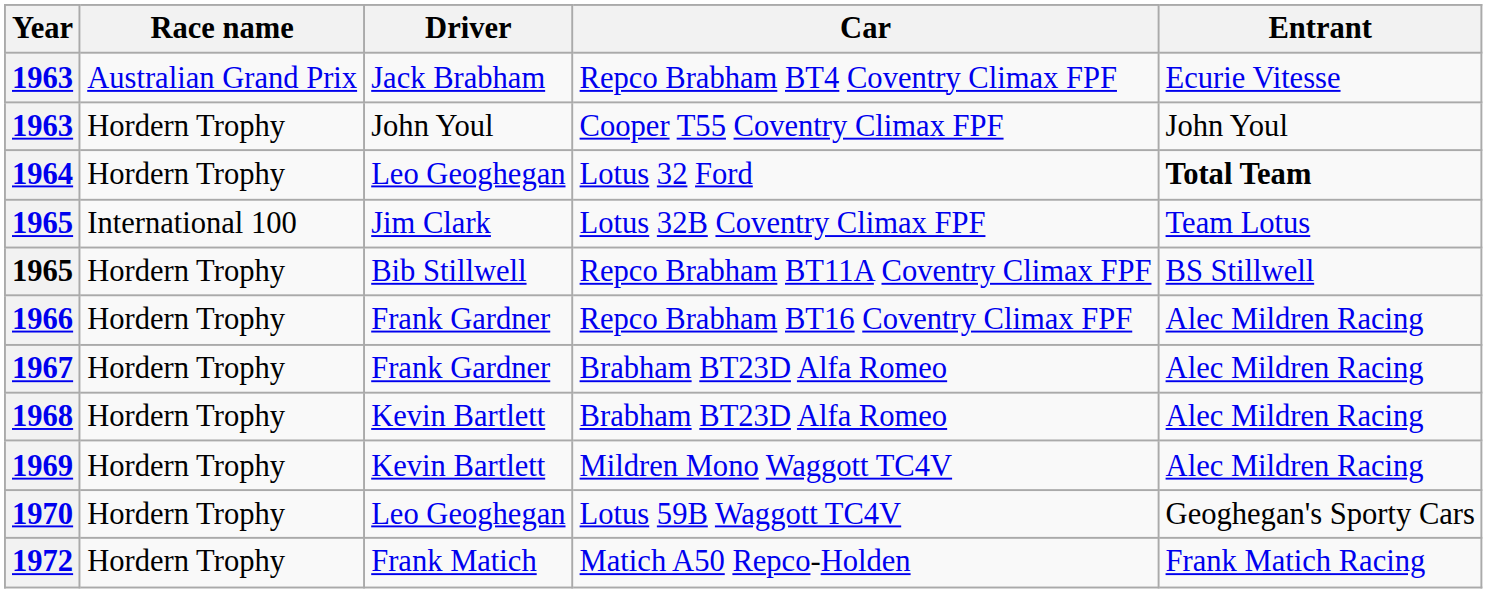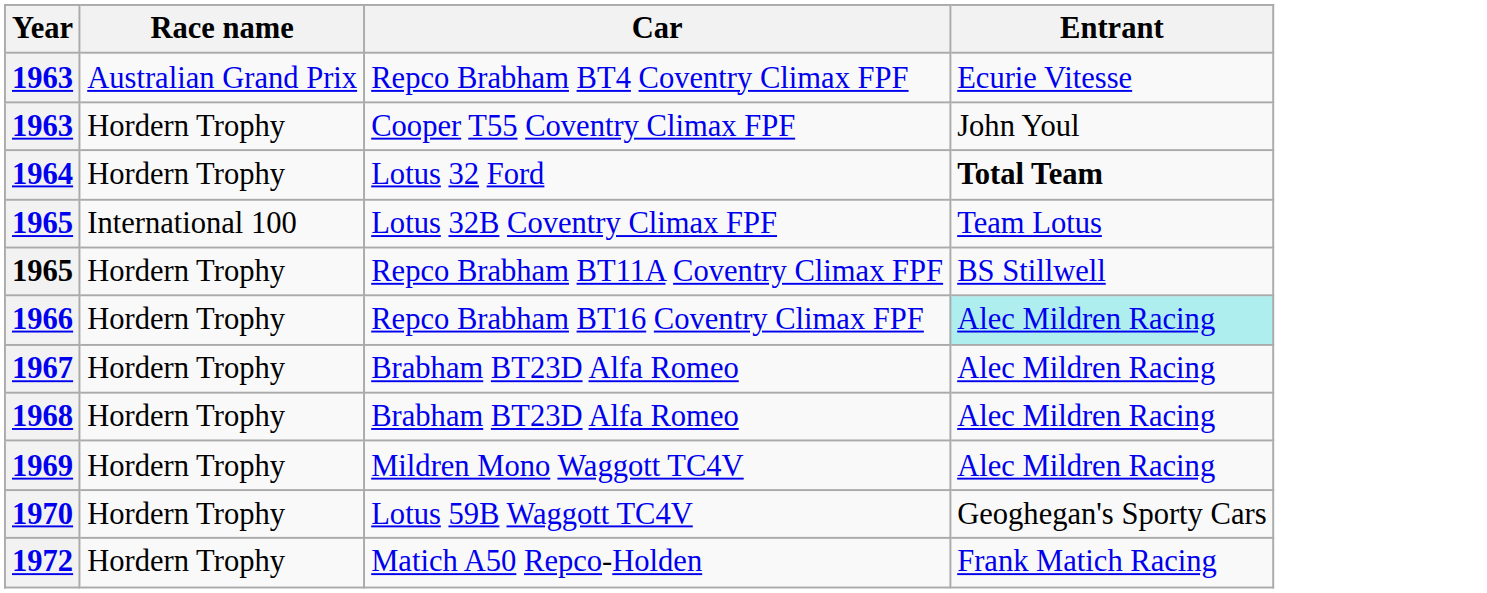 <table class="wikitable">
 <tr style="font-weight:bold">
 <th>Year</th>
 <th>Race name</th>
-<th>Driver</th>
 <th>Car</th>
 <th>Entrant</th>
 </tr>
 <tr>
 <th><a href='#'>1963</a></th>
 <td><a href='#'>Australian Grand Prix</a></td>
-<td> <a href='#'>Jack Brabham</a></td>
 <td><a href='#'>Repco Brabham</a> <a href='#'>BT4</a> <a href='#'>Coventry Climax FPF</a></td>
 <td><a href='#'>Ecurie Vitesse</a></td>
 </tr>
 <tr>
 <th><a href='#'>1963</a></th>
 <td>Hordern Trophy</td>
-<td> John Youl</td>
 <td><a href='#'>Cooper</a> <a href='#'>T55</a> <a href='#'>Coventry Climax FPF</a></td>
 <td>John Youl</td>
 </tr>
 <tr>
 <th><a href='#'>1964</a></th>
 <td>Hordern Trophy</td>
-<td> <a href='#'>Leo Geoghegan</a></td>
 <td><a href='#'>Lotus</a> <a href='#'>32</a> <a href='#'>Ford</a></td>
 <td><strong>Total Team</strong></td>
 </tr>
 <tr>
 <th><a href='#'>1965</a></th>
 <td>International 100</td>
-<td> <a href='#'>Jim Clark</a></td>
 <td><a href='#'>Lotus</a> <a href='#'>32B</a> <a href='#'>Coventry Climax FPF</a></td>
 <td><a href='#'>Team Lotus</a></td>
 </tr>
 <tr>
 <th>1965</th>
 <td>Hordern Trophy</td>
-<td> <a href='#'>Bib Stillwell</a></td>
 <td><a href='#'>Repco Brabham</a> <a href='#'>BT11A</a> <a href='#'>Coventry Climax FPF</a></td>
 <td><a href='#'>BS Stillwell</a></td>
 </tr>
 <tr>
 <th><a href='#'>1966</a></th>
 <td>Hordern Trophy</td>
-<td> <a href='#'>Frank Gardner</a></td>
 <td><a href='#'>Repco Brabham</a> <a href='#'>BT16</a> <a href='#'>Coventry Climax FPF</a></td>
-<td><a href='#'>Alec Mildren Racing</a></td>
+<td style="background: paleturquoise;"><a href='#'>Alec Mildren Racing</a></td>
 </tr>
 <tr>
 <th><a href='#'>1967</a></th>
 <td>Hordern Trophy</td>
-<td> <a href='#'>Frank Gardner</a></td>
 <td><a href='#'>Brabham</a> <a href='#'>BT23D</a> <a href='#'>Alfa Romeo</a></td>
 <td><a href='#'>Alec Mildren Racing</a></td>
 </tr>
 <tr>
 <th><a href='#'>1968</a></th>
 <td>Hordern Trophy</td>
-<td> <a href='#'>Kevin Bartlett</a></td>
 <td><a href='#'>Brabham</a> <a href='#'>BT23D</a> <a href='#'>Alfa Romeo</a></td>
 <td><a href='#'>Alec Mildren Racing</a></td>
 </tr>
 <tr>
 <th><a href='#'>1969</a></th>
 <td>Hordern Trophy</td>
-<td> <a href='#'>Kevin Bartlett</a></td>
 <td><a href='#'>Mildren Mono</a> <a href='#'>Waggott TC4V</a></td>
 <td><a href='#'>Alec Mildren Racing</a></td>
 </tr>
 <tr>
 <th><a href='#'>1970</a></th>
 <td>Hordern Trophy</td>
-<td> <a href='#'>Leo Geoghegan</a></td>
 <td><a href='#'>Lotus</a> <a href='#'>59B</a> <a href='#'>Waggott TC4V</a></td>
 <td>Geoghegan's Sporty Cars</td>
 </tr>
 <tr>
 <th><a href='#'>1972</a></th>
 <td>Hordern Trophy</td>
-<td> <a href='#'>Frank Matich</a></td>
 <td><a href='#'>Matich A50</a> <a href='#'>Repco</a>-<a href='#'>Holden</a></td>
 <td><a href='#'>Frank Matich Racing</a></td>
 </tr>
 </table>
